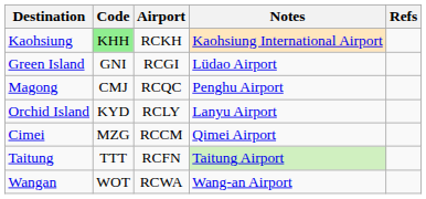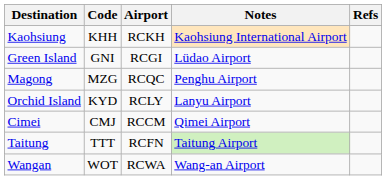 <table class="wikitable sortable">
 <tr>
 <th>Destination</th>
 <th>Code</th>
 <th>Airport</th>
 <th>Notes</th>
 <th class="unsortable">Refs</th>
 </tr>
 <tr>
 <td><a href='#'>Kaohsiung</a></td>
-<td align=center style="background: lightgreen;">KHH</td>
+<td align=center>KHH</td>
 <td align=center>RCKH</td>
 <td bgcolor=#FFE6BD><a href='#'>Kaohsiung International Airport</a></td>
 <td></td>
 </tr>
 <tr>
 <td><a href='#'>Green Island</a></td>
 <td align=center>GNI</td>
 <td align=center>RCGI</td>
 <td><a href='#'>Lüdao Airport</a></td>
 <td></td>
 </tr>
 <tr>
 <td><a href='#'>Magong</a></td>
-<td align=center>CMJ</td>
+<td align=center>MZG</td>
 <td align=center>RCQC</td>
 <td><a href='#'>Penghu Airport</a></td>
 <td></td>
 </tr>
 <tr>
 <td><a href='#'>Orchid Island</a></td>
 <td align=center>KYD</td>
 <td align=center>RCLY</td>
 <td><a href='#'>Lanyu Airport</a></td>
 <td></td>
 </tr>
 <tr>
 <td><a href='#'>Cimei</a></td>
-<td align=center>MZG</td>
+<td align=center>CMJ</td>
 <td align=center>RCCM</td>
 <td><a href='#'>Qimei Airport</a></td>
 <td></td>
 </tr>
 <tr>
 <td><a href='#'>Taitung</a></td>
 <td align=center>TTT</td>
 <td align=center>RCFN</td>
 <td bgcolor=#D0F0C0><a href='#'>Taitung Airport</a></td>
 <td></td>
 </tr>
 <tr>
 <td><a href='#'>Wangan</a></td>
 <td align=center>WOT</td>
 <td align=center>RCWA</td>
 <td><a href='#'>Wang-an Airport</a></td>
 <td></td>
 </tr>
 </table>
